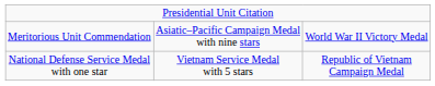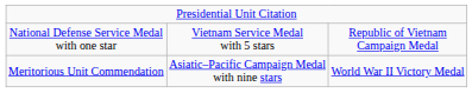 <table class="wikitable" style="margin:1em auto; text-align:center;">
 <tr>
 <td colspan=3><a href='#'>Presidential Unit Citation</a></td>
+</tr>
+<tr>
+<td><a href='#'>National Defense Service Medal</a><br>with one star</td>
+<td><a href='#'>Vietnam Service Medal</a><br>with 5 stars</td>
+<td><a href='#'>Republic of Vietnam<br>Campaign Medal</a></td>
 </tr>
 <tr>
 <td><a href='#'>Meritorious Unit Commendation</a></td>
 <td><a href='#'>Asiatic–Pacific Campaign Medal</a><br>with nine <a href='#'>stars</a></td>
 <td><a href='#'>World War II Victory Medal</a></td>
 </tr>
-<tr>
-<td><a href='#'>National Defense Service Medal</a><br>with one star</td>
-<td><a href='#'>Vietnam Service Medal</a><br>with 5 stars</td>
-<td><a href='#'>Republic of Vietnam<br>Campaign Medal</a></td>
-</tr>
 </table>
